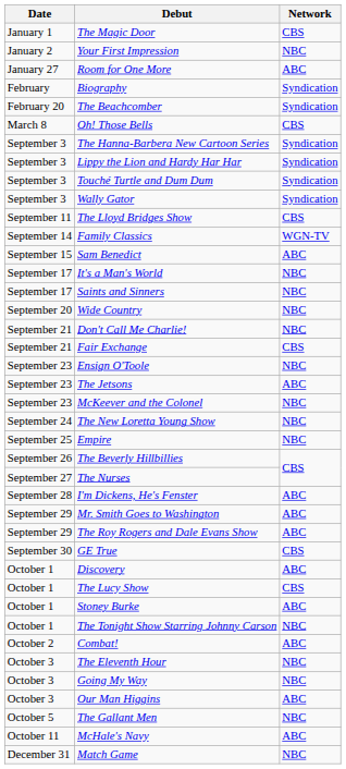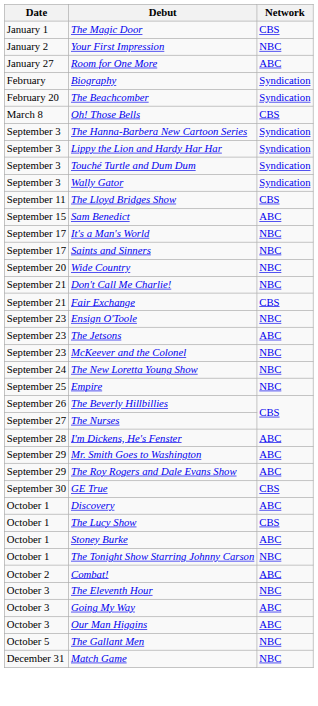 <table class="wikitable sortable">
 <tr>
 <th>Date</th>
 <th>Debut</th>
 <th>Network</th>
 </tr>
 <tr>
 <td>January 1</td>
 <td><em><a href='#'>The Magic Door</a></em></td>
 <td><a href='#'>CBS</a></td>
 </tr>
 <tr>
 <td>January 2</td>
 <td><em><a href='#'>Your First Impression</a></em></td>
 <td><a href='#'>NBC</a></td>
 </tr>
 <tr>
 <td>January 27</td>
 <td><em><a href='#'>Room for One More</a></em></td>
 <td><a href='#'>ABC</a></td>
 </tr>
 <tr>
 <td>February</td>
 <td><em><a href='#'>Biography</a></em></td>
 <td><a href='#'>Syndication</a></td>
 </tr>
 <tr>
 <td>February 20</td>
 <td><em><a href='#'>The Beachcomber</a></em></td>
 <td><a href='#'>Syndication</a></td>
 </tr>
 <tr>
 <td>March 8</td>
 <td><em><a href='#'>Oh! Those Bells</a></em></td>
 <td><a href='#'>CBS</a></td>
 </tr>
 <tr>
 <td>September 3</td>
 <td><em><a href='#'>The Hanna-Barbera New Cartoon Series</a></em></td>
 <td><a href='#'>Syndication</a></td>
 </tr>
 <tr>
 <td>September 3</td>
 <td><em><a href='#'>Lippy the Lion and Hardy Har Har</a></em></td>
 <td><a href='#'>Syndication</a></td>
 </tr>
 <tr>
 <td>September 3</td>
 <td><em><a href='#'>Touché Turtle and Dum Dum</a></em></td>
 <td><a href='#'>Syndication</a></td>
 </tr>
 <tr>
 <td>September 3</td>
 <td><em><a href='#'>Wally Gator</a></em></td>
 <td><a href='#'>Syndication</a></td>
 </tr>
 <tr>
 <td>September 11</td>
 <td><em><a href='#'>The Lloyd Bridges Show</a></em></td>
 <td><a href='#'>CBS</a></td>
-</tr>
-<tr>
-<td>September 14</td>
-<td><em><a href='#'>Family Classics</a></em></td>
-<td><a href='#'>WGN-TV</a></td>
 </tr>
 <tr>
 <td>September 15</td>
 <td><em><a href='#'>Sam Benedict</a></em></td>
 <td><a href='#'>ABC</a></td>
 </tr>
 <tr>
 <td>September 17</td>
 <td><em><a href='#'>It's a Man's World</a></em></td>
 <td><a href='#'>NBC</a></td>
 </tr>
 <tr>
 <td>September 17</td>
 <td><em><a href='#'>Saints and Sinners</a></em></td>
 <td><a href='#'>NBC</a></td>
 </tr>
 <tr>
 <td>September 20</td>
 <td><em><a href='#'>Wide Country</a></em></td>
 <td><a href='#'>NBC</a></td>
 </tr>
 <tr>
 <td>September 21</td>
 <td><em><a href='#'>Don't Call Me Charlie!</a></em></td>
 <td><a href='#'>NBC</a></td>
 </tr>
 <tr>
 <td>September 21</td>
 <td><em><a href='#'>Fair Exchange</a></em></td>
 <td><a href='#'>CBS</a></td>
 </tr>
 <tr>
 <td>September 23 </td>
 <td><em><a href='#'>Ensign O'Toole</a></em></td>
 <td><a href='#'>NBC</a></td>
 </tr>
 <tr>
 <td>September 23</td>
 <td><em><a href='#'>The Jetsons</a></em></td>
 <td><a href='#'>ABC</a></td>
 </tr>
 <tr>
 <td>September 23</td>
 <td><em><a href='#'>McKeever and the Colonel</a></em></td>
 <td><a href='#'>NBC</a></td>
 </tr>
 <tr>
 <td>September 24</td>
 <td><em><a href='#'>The New Loretta Young Show</a></em></td>
 <td><a href='#'>NBC</a></td>
 </tr>
 <tr>
 <td>September 25</td>
 <td><em><a href='#'>Empire</a></em></td>
 <td><a href='#'>NBC</a></td>
 </tr>
 <tr>
 <td>September 26</td>
 <td><em><a href='#'>The Beverly Hillbillies</a></em></td>
 <td rowspan=2><a href='#'>CBS</a></td>
 </tr>
 <tr>
 <td>September 27</td>
 <td><em><a href='#'>The Nurses</a></em></td>
 </tr>
 <tr>
 <td>September 28</td>
 <td><em><a href='#'>I'm Dickens, He's Fenster</a></em></td>
 <td><a href='#'>ABC</a></td>
 </tr>
 <tr>
 <td>September 29</td>
 <td><em><a href='#'>Mr. Smith Goes to Washington</a></em></td>
 <td><a href='#'>ABC</a></td>
 </tr>
 <tr>
 <td>September 29</td>
 <td><em><a href='#'>The Roy Rogers and Dale Evans Show</a></em></td>
 <td><a href='#'>ABC</a></td>
 </tr>
 <tr>
 <td>September 30</td>
 <td><em><a href='#'>GE True</a></em></td>
 <td><a href='#'>CBS</a></td>
 </tr>
 <tr>
 <td>October 1</td>
 <td><em><a href='#'>Discovery</a></em></td>
 <td><a href='#'>ABC</a></td>
 </tr>
 <tr>
 <td>October 1</td>
 <td><em><a href='#'>The Lucy Show</a></em></td>
 <td><a href='#'>CBS</a></td>
 </tr>
 <tr>
 <td>October 1</td>
 <td><em><a href='#'>Stoney Burke</a></em></td>
 <td><a href='#'>ABC</a></td>
 </tr>
 <tr>
 <td>October 1</td>
 <td><em><a href='#'>The Tonight Show Starring Johnny Carson</a></em></td>
 <td><a href='#'>NBC</a></td>
 </tr>
 <tr>
 <td>October 2</td>
 <td><em><a href='#'>Combat!</a></em></td>
 <td><a href='#'>ABC</a></td>
 </tr>
 <tr>
 <td>October 3</td>
 <td><em><a href='#'>The Eleventh Hour</a></em></td>
 <td><a href='#'>NBC</a></td>
 </tr>
 <tr>
 <td>October 3</td>
 <td><em><a href='#'>Going My Way</a></em></td>
-<td><a href='#'>NBC</a></td>
+<td><a href='#'>ABC</a></td>
 </tr>
 <tr>
 <td>October 3</td>
 <td><em><a href='#'>Our Man Higgins</a></em></td>
 <td><a href='#'>ABC</a></td>
 </tr>
 <tr>
 <td>October 5</td>
 <td><em><a href='#'>The Gallant Men</a></em></td>
 <td><a href='#'>NBC</a></td>
 </tr>
 <tr>
-<td>October 11</td>
-<td><em><a href='#'>McHale's Navy</a></em></td>
-<td><a href='#'>ABC</a></td>
-</tr>
-<tr>
 <td>December 31</td>
 <td><em><a href='#'>Match Game</a></em></td>
 <td><a href='#'>NBC</a></td>
 </tr>
 </table>
